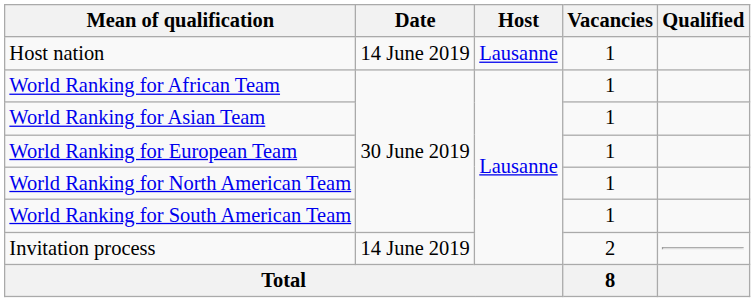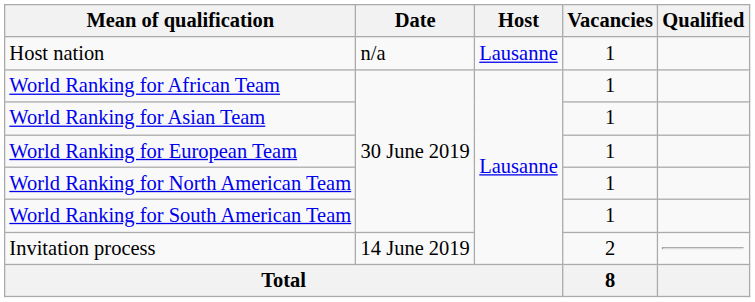 <table class="wikitable">
 <tr>
 <th>Mean of qualification</th>
 <th>Date</th>
 <th>Host</th>
 <th>Vacancies</th>
 <th>Qualified</th>
 </tr>
 <tr>
 <td>Host nation</td>
-<td>14 June 2019</td>
+<td>n/a</td>
 <td> <a href='#'>Lausanne</a></td>
 <td style="text-align:center;">1</td>
 <td></td>
 </tr>
 <tr>
 <td><a href='#'>World Ranking for African Team</a></td>
 <td rowspan=5>30 June 2019</td>
 <td rowspan=6> <a href='#'>Lausanne</a></td>
 <td style="text-align:center;">1</td>
 <td><br></td>
 </tr>
 <tr>
 <td><a href='#'>World Ranking for Asian Team</a></td>
 <td style="text-align:center;">1</td>
 <td></td>
 </tr>
 <tr>
 <td><a href='#'>World Ranking for European Team</a></td>
 <td style="text-align:center;">1</td>
 <td></td>
 </tr>
 <tr>
 <td><a href='#'>World Ranking for North American Team</a></td>
 <td style="text-align:center;">1</td>
 <td></td>
 </tr>
 <tr>
 <td><a href='#'>World Ranking for South American Team</a></td>
 <td style="text-align:center;">1</td>
 <td></td>
 </tr>
 <tr>
 <td>Invitation process</td>
 <td>14 June 2019</td>
 <td style="text-align:center;">2</td>
 <td><hr></td>
 </tr>
 <tr>
 <th colspan="3">Total</th>
 <th>8</th>
 <th></th>
 </tr>
 </table>
